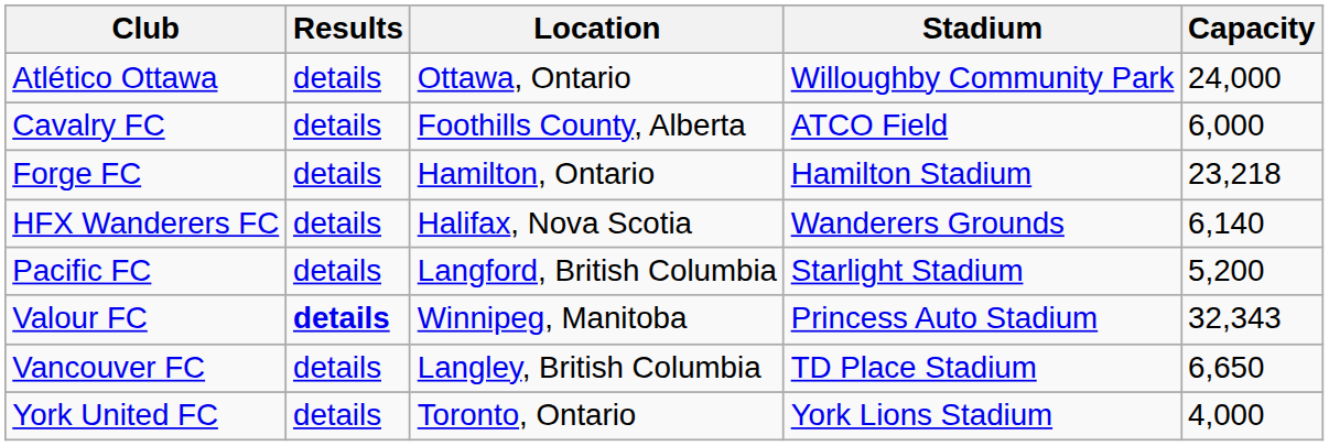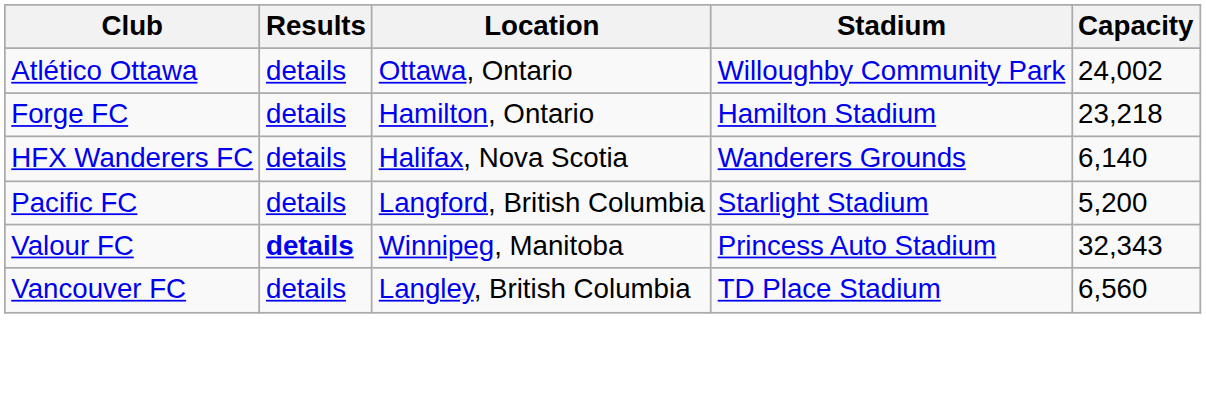 <table class="wikitable sortable" style="text-align:left">
 <tr>
 <th>Club</th>
 <th>Results</th>
 <th>Location</th>
 <th>Stadium</th>
 <th>Capacity</th>
 </tr>
 <tr>
 <td><a href='#'>Atlético Ottawa</a></td>
 <td><a href='#'>details</a></td>
 <td><a href='#'>Ottawa</a>, Ontario</td>
 <td><a href='#'>Willoughby Community Park</a></td>
-<td>24,000</td>
-</tr>
-<tr>
-<td><a href='#'>Cavalry FC</a></td>
-<td><a href='#'>details</a></td>
-<td><a href='#'>Foothills County</a>, Alberta</td>
-<td><a href='#'>ATCO Field</a></td>
-<td>6,000</td>
+<td>24,002</td>
 </tr>
 <tr>
 <td><a href='#'>Forge FC</a></td>
 <td><a href='#'>details</a></td>
 <td><a href='#'>Hamilton</a>, Ontario</td>
 <td><a href='#'>Hamilton Stadium</a></td>
 <td>23,218</td>
 </tr>
 <tr>
 <td><a href='#'>HFX Wanderers FC</a></td>
 <td><a href='#'>details</a></td>
 <td><a href='#'>Halifax</a>, Nova Scotia</td>
 <td><a href='#'>Wanderers Grounds</a></td>
 <td>6,140</td>
 </tr>
 <tr>
 <td><a href='#'>Pacific FC</a></td>
 <td><a href='#'>details</a></td>
 <td><a href='#'>Langford</a>, British Columbia</td>
 <td><a href='#'>Starlight Stadium</a></td>
 <td>5,200</td>
 </tr>
 <tr>
 <td><a href='#'>Valour FC</a></td>
 <td><strong><a href='#'>details</a></strong></td>
 <td><a href='#'>Winnipeg</a>, Manitoba</td>
 <td><a href='#'>Princess Auto Stadium</a></td>
 <td>32,343</td>
 </tr>
 <tr>
 <td><a href='#'>Vancouver FC</a></td>
 <td><a href='#'>details</a></td>
 <td><a href='#'>Langley</a>, British Columbia</td>
 <td><a href='#'>TD Place Stadium</a></td>
-<td>6,650</td>
-</tr>
-<tr>
-<td><a href='#'>York United FC</a></td>
-<td><a href='#'>details</a></td>
-<td><a href='#'>Toronto</a>, Ontario</td>
-<td><a href='#'>York Lions Stadium</a></td>
-<td>4,000</td>
+<td>6,560</td>
 </tr>
 </table>
